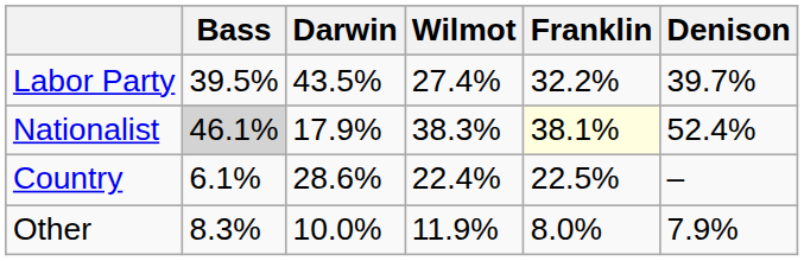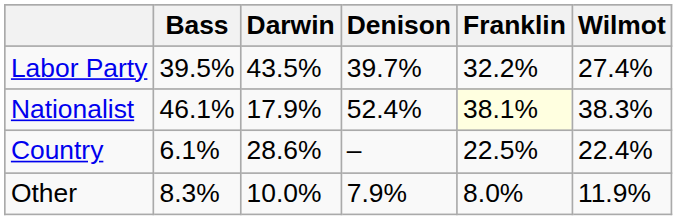 <table class="wikitable">
 <tr style="background:#ccc;">
 <th></th>
 <th>Bass</th>
 <th>Darwin</th>
+<th>Denison</th>
+<th>Franklin</th>
 <th>Wilmot</th>
-<th>Franklin</th>
-<th>Denison</th>
 </tr>
 <tr>
 <td><a href='#'>Labor Party</a></td>
 <td>39.5%</td>
 <td>43.5%</td>
+<td>39.7%</td>
+<td>32.2%</td>
 <td>27.4%</td>
-<td>32.2%</td>
-<td>39.7%</td>
 </tr>
 <tr>
 <td><a href='#'>Nationalist</a></td>
-<td style="background: lightgrey;">46.1%</td>
+<td>46.1%</td>
 <td>17.9%</td>
+<td>52.4%</td>
+<td style="background: lightyellow;">38.1%</td>
 <td>38.3%</td>
-<td style="background: lightyellow;">38.1%</td>
-<td>52.4%</td>
 </tr>
 <tr>
 <td><a href='#'>Country</a></td>
 <td>6.1%</td>
 <td>28.6%</td>
+<td>–</td>
+<td>22.5%</td>
 <td>22.4%</td>
-<td>22.5%</td>
-<td>–</td>
 </tr>
 <tr>
 <td>Other</td>
 <td>8.3%</td>
 <td>10.0%</td>
+<td>7.9%</td>
+<td>8.0%</td>
 <td>11.9%</td>
-<td>8.0%</td>
-<td>7.9%</td>
 </tr>
 </table>
